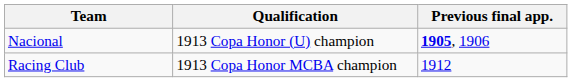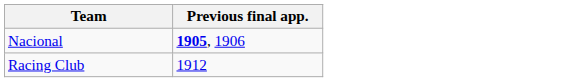 <table class="wikitable">
 <tr>
 <th width=170px>Team</th>
-<th width=250px>Qualification</th>
 <th width=150px>Previous final app.</th>
 </tr>
 <tr>
 <td> <a href='#'>Nacional</a></td>
-<td>1913 <a href='#'>Copa Honor (U)</a> champion </td>
 <td><strong><a href='#'>1905</a></strong>, <a href='#'>1906</a></td>
 </tr>
 <tr>
 <td> <a href='#'>Racing Club</a></td>
-<td>1913 <a href='#'>Copa Honor MCBA</a> champion</td>
 <td><a href='#'>1912</a></td>
 </tr>
 </table>
